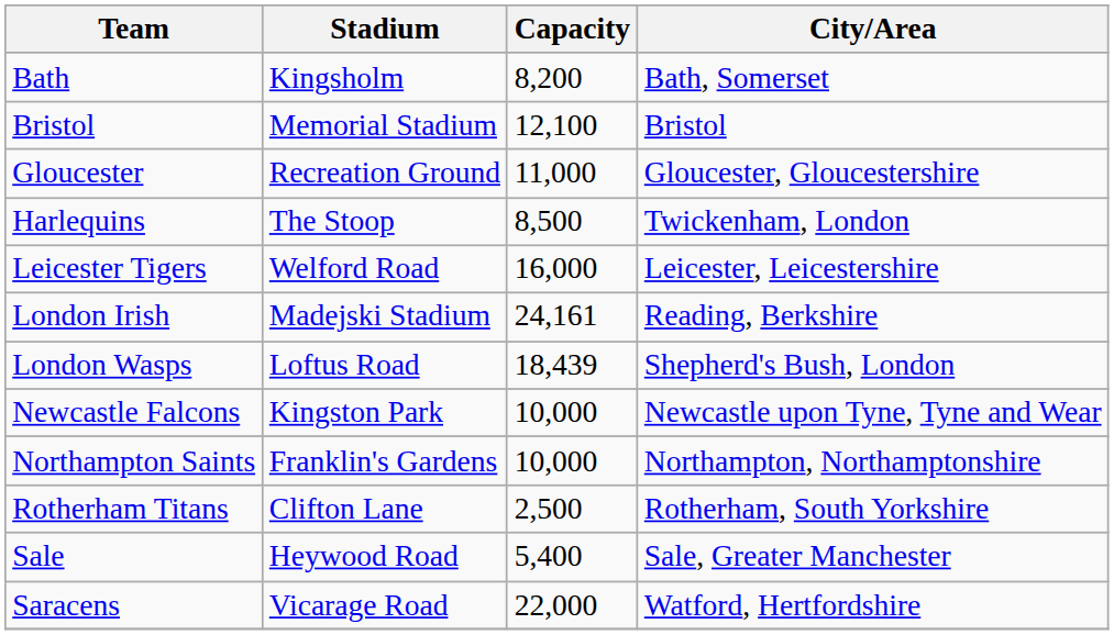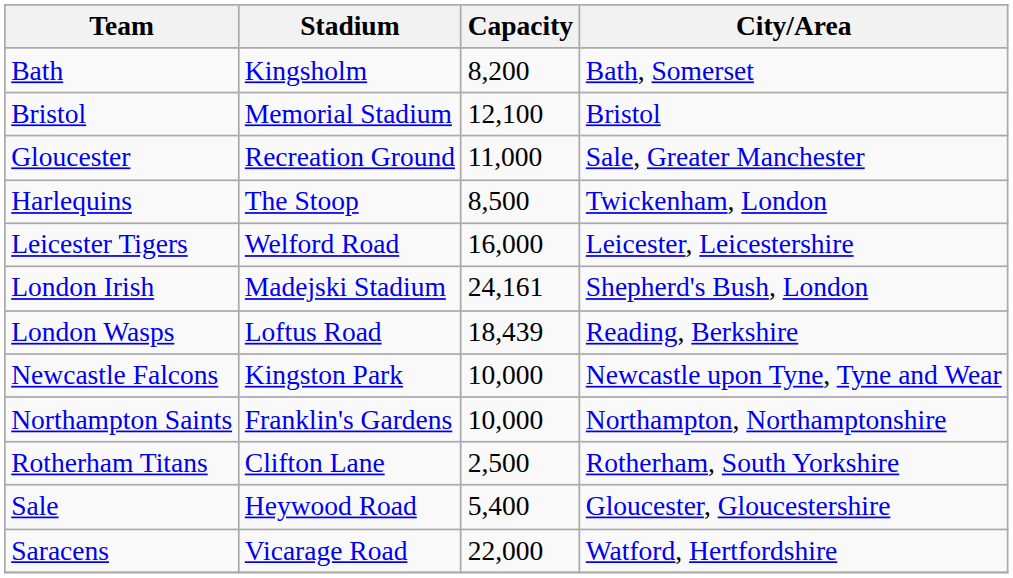 <table class="wikitable sortable">
 <tr>
 <th>Team</th>
 <th>Stadium</th>
 <th>Capacity</th>
 <th>City/Area</th>
 </tr>
 <tr>
 <td><a href='#'>Bath</a></td>
 <td><a href='#'>Kingsholm</a></td>
 <td>8,200</td>
 <td><a href='#'>Bath</a>, <a href='#'>Somerset</a></td>
 </tr>
 <tr>
 <td><a href='#'>Bristol</a></td>
 <td><a href='#'>Memorial Stadium</a></td>
 <td>12,100</td>
 <td><a href='#'>Bristol</a></td>
 </tr>
 <tr>
 <td><a href='#'>Gloucester</a></td>
 <td><a href='#'>Recreation Ground</a></td>
 <td>11,000</td>
-<td><a href='#'>Gloucester</a>, <a href='#'>Gloucestershire</a></td>
+<td><a href='#'>Sale</a>, <a href='#'>Greater Manchester</a></td>
 </tr>
 <tr>
 <td><a href='#'>Harlequins</a></td>
 <td><a href='#'>The Stoop</a></td>
 <td>8,500</td>
 <td><a href='#'>Twickenham</a>, <a href='#'>London</a></td>
 </tr>
 <tr>
 <td><a href='#'>Leicester Tigers</a></td>
 <td><a href='#'>Welford Road</a></td>
 <td>16,000</td>
 <td><a href='#'>Leicester</a>, <a href='#'>Leicestershire</a></td>
 </tr>
 <tr>
 <td><a href='#'>London Irish</a></td>
 <td><a href='#'>Madejski Stadium</a></td>
 <td>24,161</td>
-<td><a href='#'>Reading</a>, <a href='#'>Berkshire</a></td>
+<td><a href='#'>Shepherd's Bush</a>, <a href='#'>London</a></td>
 </tr>
 <tr>
 <td><a href='#'>London Wasps</a></td>
 <td><a href='#'>Loftus Road</a></td>
 <td>18,439</td>
-<td><a href='#'>Shepherd's Bush</a>, <a href='#'>London</a></td>
+<td><a href='#'>Reading</a>, <a href='#'>Berkshire</a></td>
 </tr>
 <tr>
 <td><a href='#'>Newcastle Falcons</a></td>
 <td><a href='#'>Kingston Park</a></td>
 <td>10,000</td>
 <td><a href='#'>Newcastle upon Tyne</a>, <a href='#'>Tyne and Wear</a></td>
 </tr>
 <tr>
 <td><a href='#'>Northampton Saints</a></td>
 <td><a href='#'>Franklin's Gardens</a></td>
 <td>10,000</td>
 <td><a href='#'>Northampton</a>, <a href='#'>Northamptonshire</a></td>
 </tr>
 <tr>
 <td><a href='#'>Rotherham Titans</a></td>
 <td><a href='#'>Clifton Lane</a></td>
 <td>2,500</td>
 <td><a href='#'>Rotherham</a>, <a href='#'>South Yorkshire</a></td>
 </tr>
 <tr>
 <td><a href='#'>Sale</a></td>
 <td><a href='#'>Heywood Road</a></td>
 <td>5,400</td>
-<td><a href='#'>Sale</a>, <a href='#'>Greater Manchester</a></td>
+<td><a href='#'>Gloucester</a>, <a href='#'>Gloucestershire</a></td>
 </tr>
 <tr>
 <td><a href='#'>Saracens</a></td>
 <td><a href='#'>Vicarage Road</a></td>
 <td>22,000</td>
 <td><a href='#'>Watford</a>, <a href='#'>Hertfordshire</a></td>
 </tr>
 <tr>
 </tr>
 </table>
